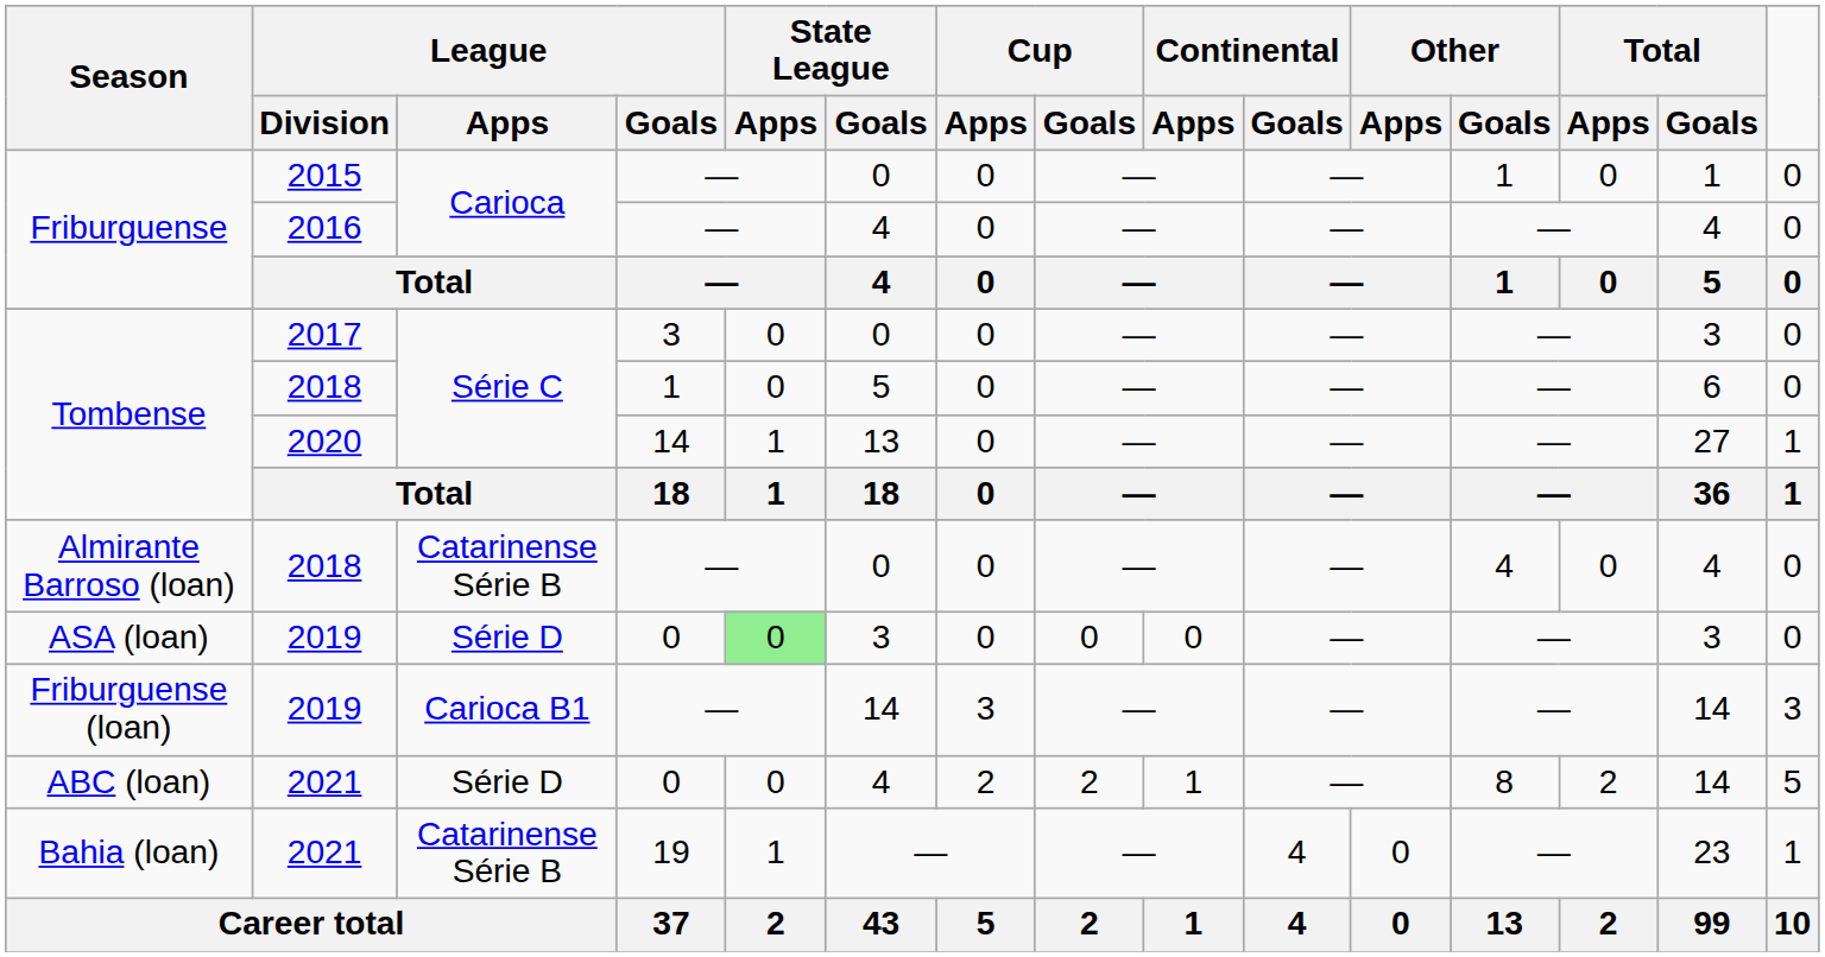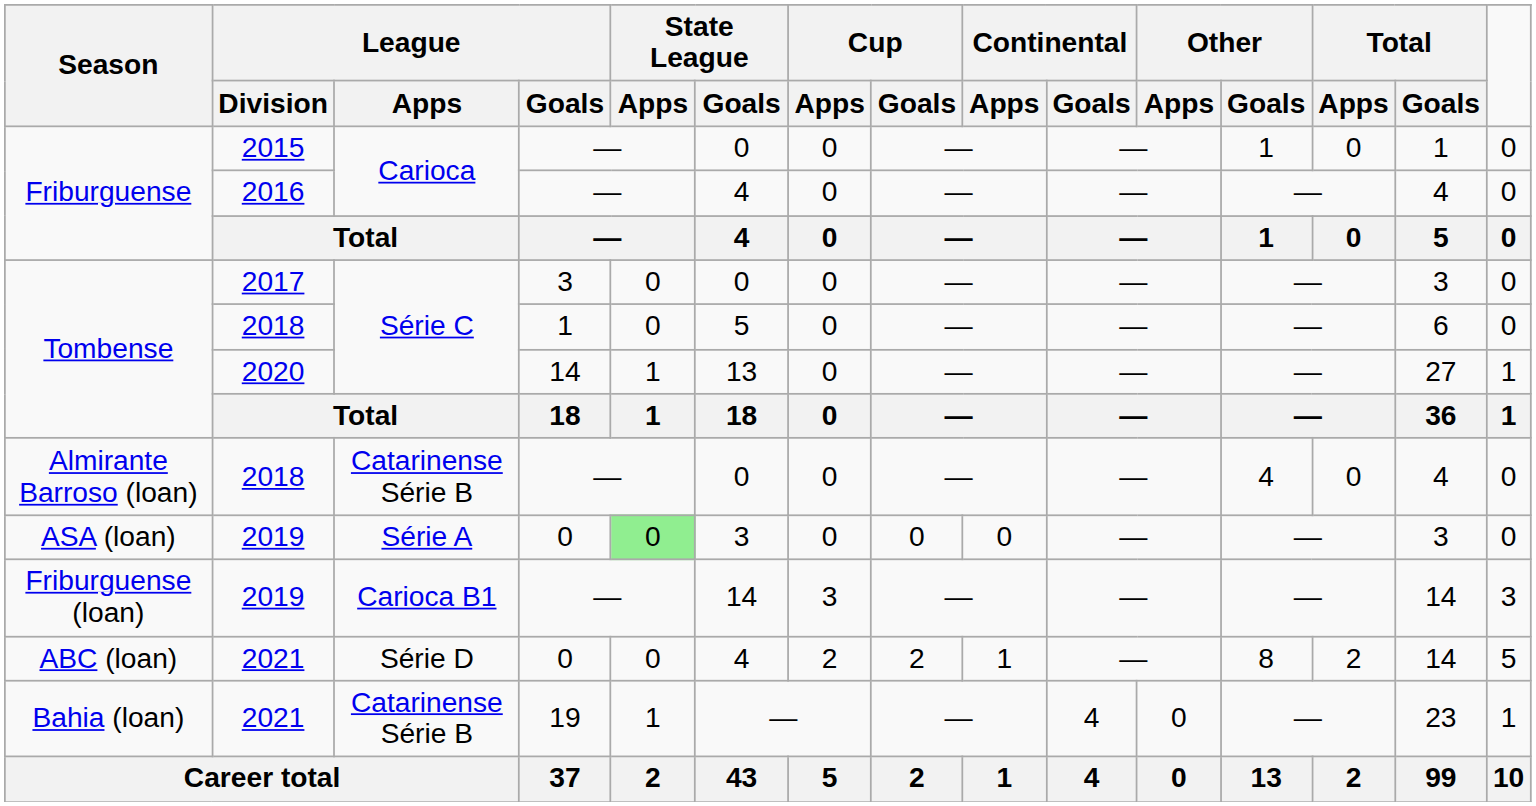 <table class="wikitable" style="text-align: center;">
 <tr>
 <th rowspan="2">Season</th>
 <th colspan="3">League</th>
 <th colspan="2">State League</th>
 <th colspan="2">Cup</th>
 <th colspan="2">Continental</th>
 <th colspan="2">Other</th>
 <th colspan="2">Total</th>
 </tr>
 <tr>
 <th>Division</th>
 <th>Apps</th>
 <th>Goals</th>
 <th>Apps</th>
 <th>Goals</th>
 <th>Apps</th>
 <th>Goals</th>
 <th>Apps</th>
 <th>Goals</th>
 <th>Apps</th>
 <th>Goals</th>
 <th>Apps</th>
 <th>Goals</th>
 </tr>
 <tr>
 <td rowspan="3" valign="center"><a href='#'>Friburguense</a></td>
 <td><a href='#'>2015</a></td>
 <td rowspan="2"><a href='#'>Carioca</a></td>
 <td colspan="2">—</td>
 <td>0</td>
 <td>0</td>
 <td colspan="2">—</td>
 <td colspan="2">—</td>
 <td>1</td>
 <td>0</td>
 <td>1</td>
 <td>0</td>
 </tr>
 <tr>
 <td><a href='#'>2016</a></td>
 <td colspan="2">—</td>
 <td>4</td>
 <td>0</td>
 <td colspan="2">—</td>
 <td colspan="2">—</td>
 <td colspan="2">—</td>
 <td>4</td>
 <td>0</td>
 </tr>
 <tr>
 <th colspan="2">Total</th>
 <th colspan="2">—</th>
 <th>4</th>
 <th>0</th>
 <th colspan="2">—</th>
 <th colspan="2">—</th>
 <th>1</th>
 <th>0</th>
 <th>5</th>
 <th>0</th>
 </tr>
 <tr>
 <td rowspan="4" valign="center"><a href='#'>Tombense</a></td>
 <td><a href='#'>2017</a></td>
 <td rowspan="3"><a href='#'>Série C</a></td>
 <td>3</td>
 <td>0</td>
 <td>0</td>
 <td>0</td>
 <td colspan="2">—</td>
 <td colspan="2">—</td>
 <td colspan="2">—</td>
 <td>3</td>
 <td>0</td>
 </tr>
 <tr>
 <td><a href='#'>2018</a></td>
 <td>1</td>
 <td>0</td>
 <td>5</td>
 <td>0</td>
 <td colspan="2">—</td>
 <td colspan="2">—</td>
 <td colspan="2">—</td>
 <td>6</td>
 <td>0</td>
 </tr>
 <tr>
 <td><a href='#'>2020</a></td>
 <td>14</td>
 <td>1</td>
 <td>13</td>
 <td>0</td>
 <td colspan="2">—</td>
 <td colspan="2">—</td>
 <td colspan="2">—</td>
 <td>27</td>
 <td>1</td>
 </tr>
 <tr>
 <th colspan="2">Total</th>
 <th>18</th>
 <th>1</th>
 <th>18</th>
 <th>0</th>
 <th colspan="2">—</th>
 <th colspan="2">—</th>
 <th colspan="2">—</th>
 <th>36</th>
 <th>1</th>
 </tr>
 <tr>
 <td valign="center"><a href='#'>Almirante Barroso</a> (loan)</td>
 <td><a href='#'>2018</a></td>
 <td><a href='#'>Catarinense</a> Série B</td>
 <td colspan="2">—</td>
 <td>0</td>
 <td>0</td>
 <td colspan="2">—</td>
 <td colspan="2">—</td>
 <td>4</td>
 <td>0</td>
 <td>4</td>
 <td>0</td>
 </tr>
 <tr>
 <td valign="center"><a href='#'>ASA</a> (loan)</td>
 <td><a href='#'>2019</a></td>
-<td><a href='#'>Série D</a></td>
+<td><a href='#'>Série A</a></td>
 <td>0</td>
 <td style="background: lightgreen;">0</td>
 <td>3</td>
 <td>0</td>
 <td>0</td>
 <td>0</td>
 <td colspan="2">—</td>
 <td colspan="2">—</td>
 <td>3</td>
 <td>0</td>
 </tr>
 <tr>
 <td valign="center"><a href='#'>Friburguense</a> (loan)</td>
 <td><a href='#'>2019</a></td>
 <td><a href='#'>Carioca B1</a></td>
 <td colspan="2">—</td>
 <td>14</td>
 <td>3</td>
 <td colspan="2">—</td>
 <td colspan="2">—</td>
 <td colspan="2">—</td>
 <td>14</td>
 <td>3</td>
 </tr>
 <tr>
 <td valign="center"><a href='#'>ABC</a> (loan)</td>
 <td><a href='#'>2021</a></td>
 <td>Série D</td>
 <td>0</td>
 <td>0</td>
 <td>4</td>
 <td>2</td>
 <td>2</td>
 <td>1</td>
 <td colspan="2">—</td>
 <td>8</td>
 <td>2</td>
 <td>14</td>
 <td>5</td>
 </tr>
 <tr>
 <td valign="center"><a href='#'>Bahia</a> (loan)</td>
 <td><a href='#'>2021</a></td>
 <td><a href='#'>Catarinense</a> Série B</td>
 <td>19</td>
 <td>1</td>
 <td colspan="2">—</td>
 <td colspan="2">—</td>
 <td>4</td>
 <td>0</td>
 <td colspan="2">—</td>
 <td>23</td>
 <td>1</td>
 </tr>
 <tr>
 <th colspan="3"><strong>Career total</strong></th>
 <th>37</th>
 <th>2</th>
 <th>43</th>
 <th>5</th>
 <th>2</th>
 <th>1</th>
 <th>4</th>
 <th>0</th>
 <th>13</th>
 <th>2</th>
 <th>99</th>
 <th>10</th>
 </tr>
 </table>
